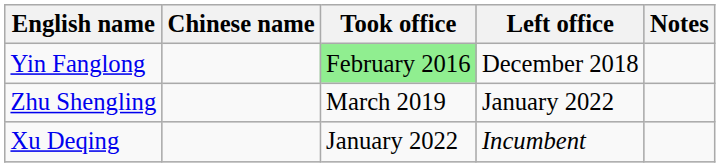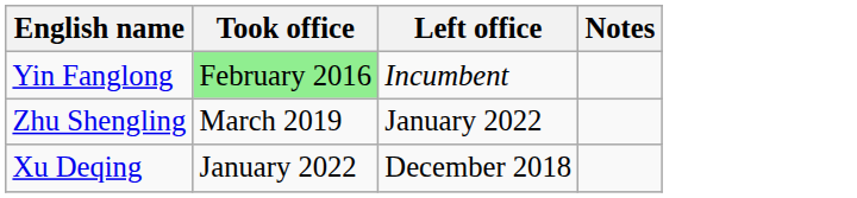 <table class="wikitable">
 <tr>
 <th>English name</th>
-<th>Chinese name</th>
 <th>Took office</th>
 <th>Left office</th>
 <th>Notes</th>
 </tr>
 <tr>
 <td><a href='#'>Yin Fanglong</a></td>
-<td></td>
 <td style="background: lightgreen;">February 2016</td>
-<td>December 2018</td>
+<td><em>Incumbent</em></td>
 <td></td>
 </tr>
 <tr>
 <td><a href='#'>Zhu Shengling</a></td>
-<td></td>
 <td>March 2019</td>
 <td>January 2022</td>
 <td></td>
 </tr>
 <tr>
 <td><a href='#'>Xu Deqing</a></td>
-<td></td>
 <td>January 2022</td>
-<td><em>Incumbent</em></td>
+<td>December 2018</td>
 <td></td>
 </tr>
 </table>
